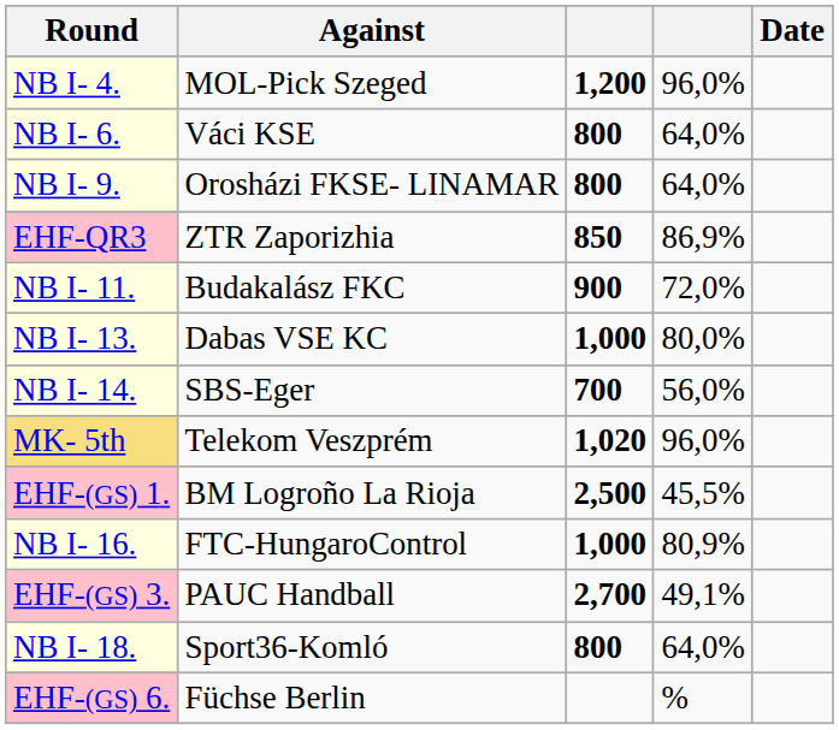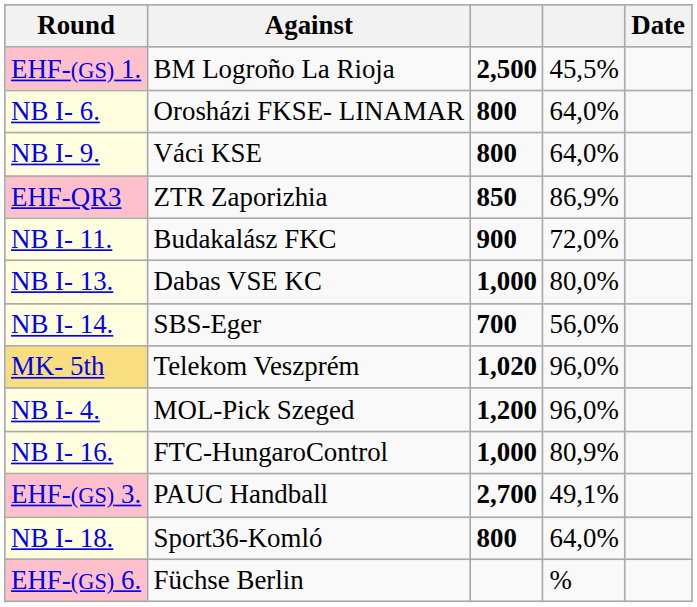 <table class="wikitable sortable" style="text-align:right collapsible collapsed">
 <tr>
 <th>Round</th>
 <th>Against</th>
 <th></th>
 <th></th>
 <th>Date</th>
 </tr>
 <tr>
-<td bgcolor=ffffe0><a href='#'>NB I- 4.</a></td>
-<td align="left">MOL-Pick Szeged</td>
-<td><strong>1,200</strong></td>
-<td> 96,0%</td>
+<td bgcolor=ffc0cb><a href='#'>EHF-<small>(GS)</small> 1.</a></td>
+<td align="left">BM Logroño La Rioja </td>
+<td><strong>2,500</strong></td>
+<td> 45,5%</td>
 <td></td>
 </tr>
 <tr>
 <td bgcolor=ffffe0><a href='#'>NB I- 6.</a></td>
-<td align="left">Váci KSE</td>
+<td align="left">Orosházi FKSE- LINAMAR</td>
 <td><strong>800</strong></td>
 <td> 64,0%</td>
 <td></td>
 </tr>
 <tr>
 <td bgcolor=ffffe0><a href='#'>NB I- 9.</a></td>
-<td align="left">Orosházi FKSE- LINAMAR</td>
+<td align="left">Váci KSE</td>
 <td><strong>800</strong></td>
 <td> 64,0%</td>
 <td></td>
 </tr>
 <tr>
 <td bgcolor=ffc0cb><a href='#'>EHF-QR3</a></td>
 <td align="left">ZTR Zaporizhia </td>
 <td><strong>850</strong></td>
 <td> 86,9%</td>
 <td></td>
 </tr>
 <tr>
 <td bgcolor=ffffe0><a href='#'>NB I- 11.</a></td>
 <td align="left">Budakalász FKC</td>
 <td><strong>900</strong></td>
 <td> 72,0%</td>
 <td></td>
 </tr>
 <tr>
 <td bgcolor=ffffe0><a href='#'>NB I- 13.</a></td>
 <td align="left">Dabas VSE KC</td>
 <td><strong>1,000</strong></td>
 <td> 80,0%</td>
 <td></td>
 </tr>
 <tr>
 <td bgcolor=ffffe0><a href='#'>NB I- 14.</a></td>
 <td align="left">SBS-Eger</td>
 <td><strong>700</strong></td>
 <td> 56,0%</td>
 <td></td>
 </tr>
 <tr>
 <td bgcolor=f8de7e><a href='#'>MK- 5th</a></td>
 <td align="left">Telekom Veszprém</td>
 <td><strong>1,020</strong></td>
 <td> 96,0%</td>
 <td></td>
 </tr>
 <tr>
-<td bgcolor=ffc0cb><a href='#'>EHF-<small>(GS)</small> 1.</a></td>
-<td align="left">BM Logroño La Rioja </td>
-<td><strong>2,500</strong></td>
-<td> 45,5%</td>
+<td bgcolor=ffffe0><a href='#'>NB I- 4.</a></td>
+<td align="left">MOL-Pick Szeged</td>
+<td><strong>1,200</strong></td>
+<td> 96,0%</td>
 <td></td>
 </tr>
 <tr>
 <td bgcolor=ffffe0><a href='#'>NB I- 16.</a></td>
 <td align="left">FTC-HungaroControl</td>
 <td><strong>1,000</strong></td>
 <td> 80,9%</td>
 <td></td>
 </tr>
 <tr>
 <td bgcolor=ffc0cb><a href='#'>EHF-<small>(GS)</small> 3.</a></td>
 <td align="left">PAUC Handball </td>
 <td><strong>2,700</strong></td>
 <td> 49,1%</td>
 <td></td>
 </tr>
 <tr>
 <td bgcolor=ffffe0><a href='#'>NB I- 18.</a></td>
 <td align="left">Sport36-Komló</td>
 <td><strong>800</strong></td>
 <td> 64,0%</td>
 <td></td>
 </tr>
 <tr>
 <td bgcolor=ffc0cb><a href='#'>EHF-<small>(GS)</small> 6.</a></td>
 <td align="left">Füchse Berlin </td>
 <td></td>
 <td> %</td>
 <td></td>
 </tr>
 </table>
